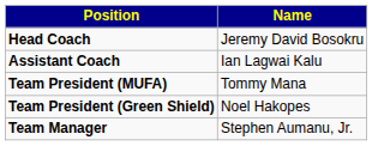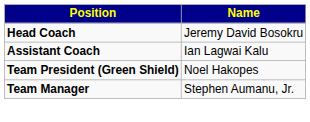 <table class="wikitable">
 <tr>
 <th style="color:yellow; background:#00008B;">Position</th>
 <th style="color:yellow; background:#00008B;">Name</th>
 </tr>
 <tr>
 <td><strong>Head Coach</strong></td>
 <td> Jeremy David Bosokru</td>
 </tr>
 <tr>
 <td><strong>Assistant Coach</strong></td>
 <td> Ian Lagwai Kalu</td>
 </tr>
 <tr>
-<td><strong>Team President (MUFA)</strong></td>
-<td> Tommy Mana</td>
-</tr>
-<tr>
 <td><strong>Team President (Green Shield)</strong></td>
 <td> Noel Hakopes</td>
 </tr>
 <tr>
 <td><strong>Team Manager</strong></td>
 <td> Stephen Aumanu, Jr.</td>
 </tr>
 </table>
